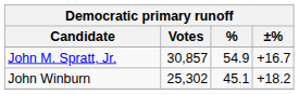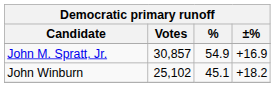 <table class="wikitable" align="left" style="margin: 1em 1em 1em 0; font-size: 95%;">
 <tr>
 <th colspan="4">Democratic primary runoff</th>
 </tr>
 <tr>
 <th colspan="1" style="width: 170px">Candidate</th>
 <th style="width: 50px">Votes</th>
 <th style="width: 40px">%</th>
 <th style="width: 40px">±%</th>
 </tr>
 <tr>
 </tr>
 <tr>
 <td><a href='#'>John M. Spratt, Jr.</a></td>
 <td align="right">30,857</td>
 <td align="right">54.9</td>
-<td align="right">+16.7</td>
+<td align="right">+16.9</td>
 </tr>
 <tr>
 <td>John Winburn</td>
-<td align="right">25,302</td>
+<td align="right">25,102</td>
 <td align="right">45.1</td>
 <td align="right">+18.2</td>
 </tr>
 <tr>
 </tr>
 </table>
